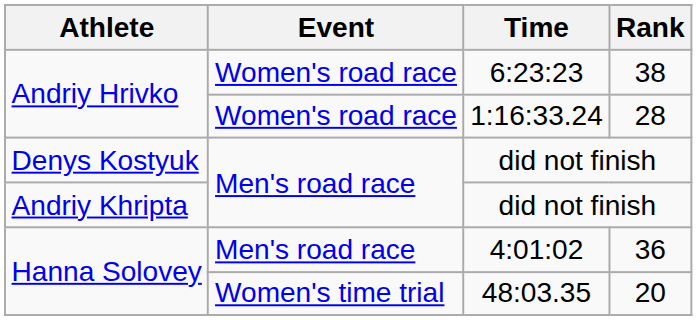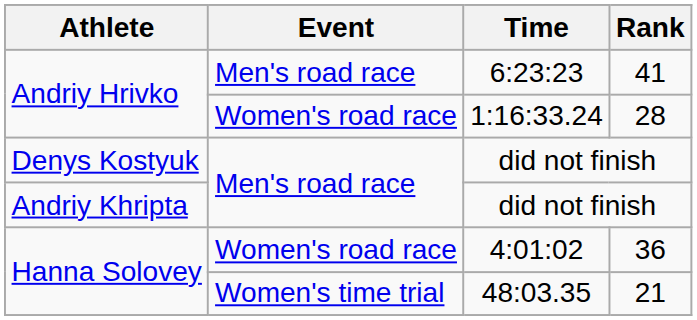 <table class="wikitable" style="font-size:90%">
 <tr>
 <th>Athlete</th>
 <th>Event</th>
 <th>Time</th>
 <th>Rank</th>
 </tr>
 <tr align=center>
 <td align=left rowspan=2><a href='#'>Andriy Hrivko</a></td>
-<td align=left><a href='#'>Women's road race</a></td>
+<td align=left><a href='#'>Men's road race</a></td>
 <td>6:23:23</td>
-<td>38</td>
+<td>41</td>
 </tr>
 <tr align=center>
 <td align=left><a href='#'>Women's road race</a></td>
 <td>1:16:33.24</td>
 <td>28</td>
 </tr>
 <tr align=center>
 <td align=left><a href='#'>Denys Kostyuk</a></td>
 <td align=left rowspan=2><a href='#'>Men's road race</a></td>
 <td colspan=2>did not finish</td>
 </tr>
 <tr align=center>
 <td align=left><a href='#'>Andriy Khripta</a></td>
 <td colspan=2>did not finish</td>
 </tr>
 <tr align=center>
 <td align=left rowspan=2><a href='#'>Hanna Solovey</a></td>
-<td align=left><a href='#'>Men's road race</a></td>
+<td align=left><a href='#'>Women's road race</a></td>
 <td>4:01:02</td>
 <td>36</td>
 </tr>
 <tr align=center>
 <td align=left><a href='#'>Women's time trial</a></td>
 <td>48:03.35</td>
-<td>20</td>
+<td>21</td>
 </tr>
 </table>
